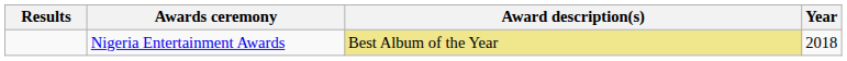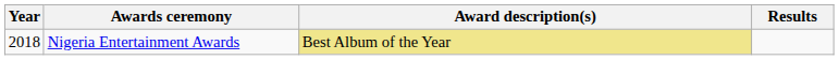 <table class="wikitable">
 <tr>
-<th width="75">Results</th>
+<th>Year</th>
 <th width="250">Awards ceremony</th>
 <th width="450">Award description(s)</th>
-<th>Year</th>
+<th width="75">Results</th>
 </tr>
 <tr>
-<td></td>
+<td>2018</td>
 <td><a href='#'>Nigeria Entertainment Awards</a></td>
 <td style="background: khaki;">Best Album of the Year</td>
-<td>2018</td>
+<td></td>
 </tr>
 </table>
